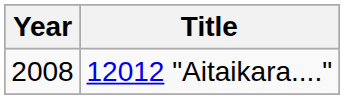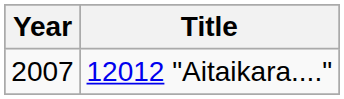 <table class="wikitable">
 <tr>
 <th>Year</th>
 <th>Title</th>
 </tr>
 <tr>
-<td>2008</td>
+<td>2007</td>
 <td><a href='#'>12012</a> "Aitaikara...."</td>
 </tr>
 </table>
